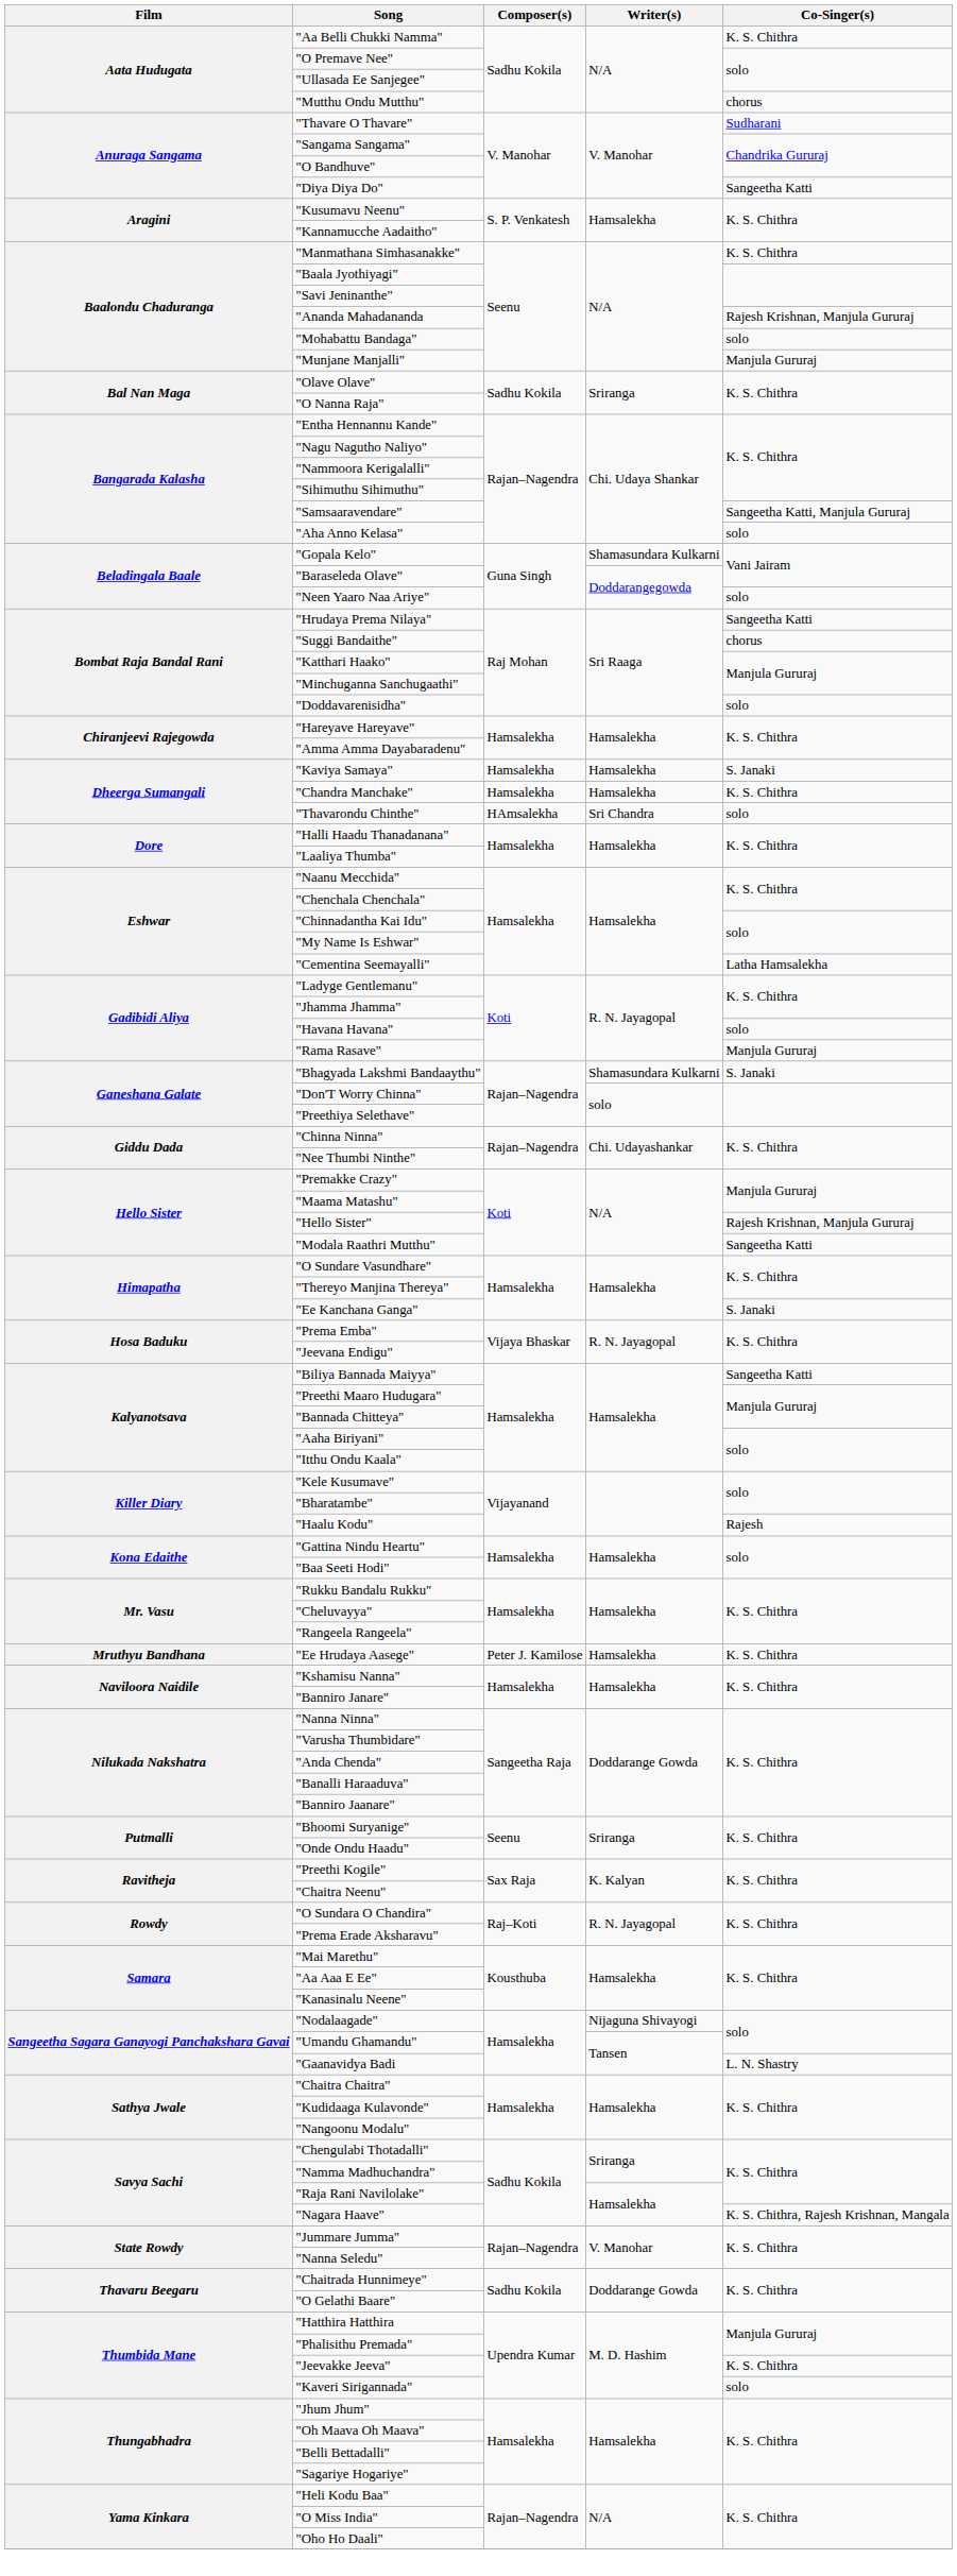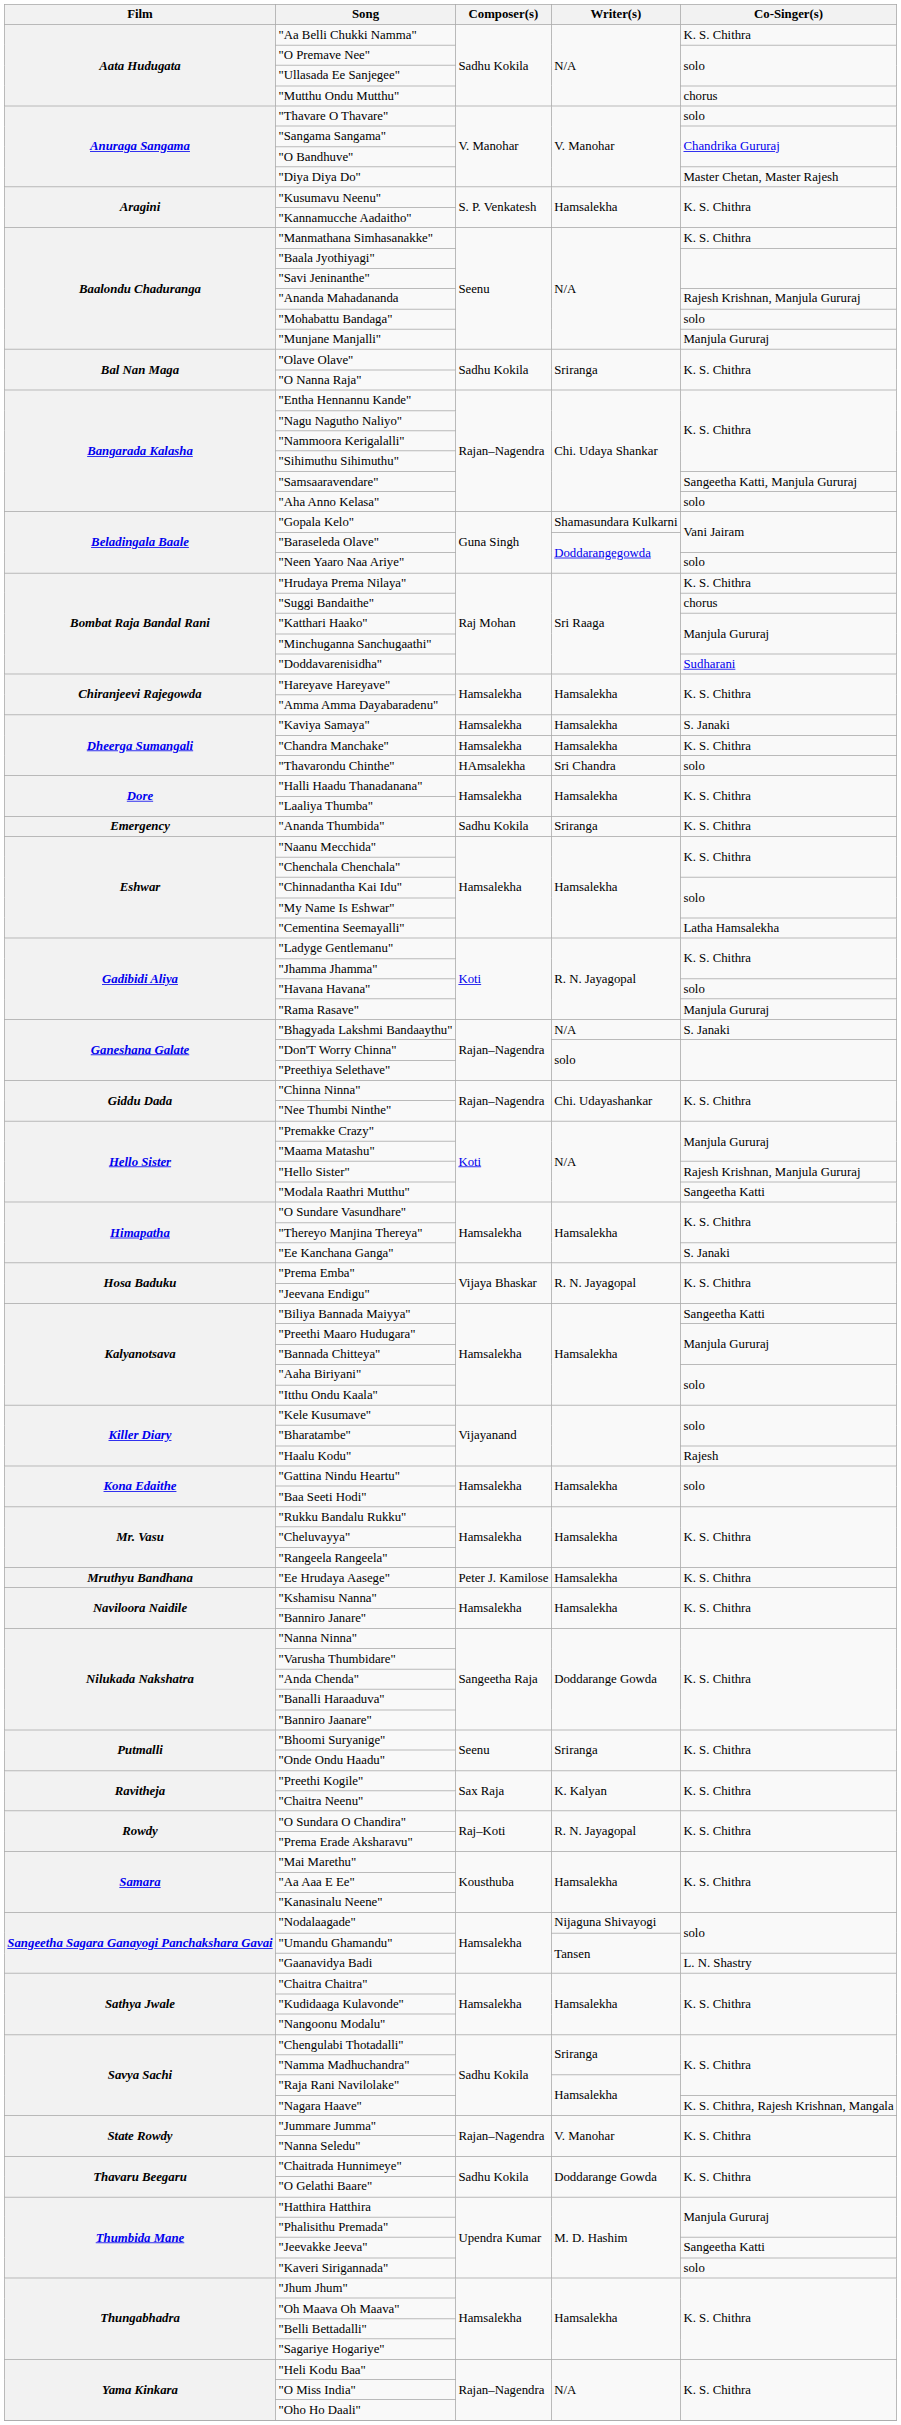 <table class="wikitable">
 <tr>
 <th>Film</th>
 <th>Song</th>
 <th>Composer(s)</th>
 <th>Writer(s)</th>
 <th>Co-Singer(s)</th>
 </tr>
 <tr>
 <th Rowspan=4><em>Aata Hudugata</em></th>
 <td>"Aa Belli Chukki Namma"</td>
 <td rowspan=4>Sadhu Kokila</td>
 <td rowspan=4>N/A</td>
 <td>K. S. Chithra</td>
 </tr>
 <tr>
 <td>"O Premave Nee"</td>
 <td Rowspan=2>solo</td>
 </tr>
 <tr>
 <td>"Ullasada Ee Sanjegee"</td>
 </tr>
 <tr>
 <td>"Mutthu Ondu Mutthu"</td>
 <td>chorus</td>
 </tr>
 <tr>
 <th Rowspan=4><em><a href='#'>Anuraga Sangama</a></em></th>
 <td>"Thavare O Thavare"</td>
 <td rowspan=4>V. Manohar</td>
 <td rowspan=4>V. Manohar</td>
-<td><a href='#'>Sudharani</a></td>
+<td>solo</td>
 </tr>
 <tr>
 <td>"Sangama Sangama"</td>
 <td rowspan=2><a href='#'>Chandrika Gururaj</a></td>
 </tr>
 <tr>
 <td>"O Bandhuve"</td>
 </tr>
 <tr>
 <td>"Diya Diya Do"</td>
-<td>Sangeetha Katti</td>
+<td>Master Chetan, Master Rajesh</td>
 </tr>
 <tr>
 <th scope="row" rowspan="2"><em>Aragini</em></th>
 <td>"Kusumavu Neenu"</td>
 <td rowspan=2>S. P. Venkatesh</td>
 <td rowspan=2>Hamsalekha</td>
 <td rowspan=2>K. S. Chithra</td>
 </tr>
 <tr>
 <td>"Kannamucche Aadaitho"</td>
 </tr>
 <tr>
 <th Rowspan=6><em>Baalondu Chaduranga</em></th>
 <td>"Manmathana Simhasanakke"</td>
 <td Rowspan=6>Seenu</td>
 <td Rowspan=6>N/A</td>
 <td rowpsan=3>K. S. Chithra</td>
 </tr>
 <tr>
 <td>"Baala Jyothiyagi"</td>
 </tr>
 <tr>
 <td>"Savi Jeninanthe"</td>
 </tr>
 <tr>
 <td>"Ananda Mahadananda</td>
 <td>Rajesh Krishnan, Manjula Gururaj</td>
 </tr>
 <tr>
 <td>"Mohabattu Bandaga"</td>
 <td>solo</td>
 </tr>
 <tr>
 <td>"Munjane Manjalli"</td>
 <td>Manjula Gururaj</td>
 </tr>
 <tr>
 <th scope="row" rowspan="2"><em>Bal Nan Maga</em></th>
 <td>"Olave Olave"</td>
 <td rowspan="2">Sadhu Kokila</td>
 <td rowspan="2">Sriranga</td>
 <td rowspan="2">K. S. Chithra</td>
 </tr>
 <tr>
 <td>"O Nanna Raja"</td>
 </tr>
 <tr>
 <th Rowspan=6><em><a href='#'>Bangarada Kalasha</a></em></th>
 <td>"Entha Hennannu Kande"</td>
 <td rowspan=6>Rajan–Nagendra</td>
 <td Rowspan=6>Chi. Udaya Shankar</td>
 <td rowspan=4>K. S. Chithra</td>
 </tr>
 <tr>
 <td>"Nagu Nagutho Naliyo"</td>
 </tr>
 <tr>
 <td>"Nammoora Kerigalalli"</td>
 </tr>
 <tr>
 <td>"Sihimuthu Sihimuthu"</td>
 </tr>
 <tr>
 <td>"Samsaaravendare"</td>
 <td>Sangeetha Katti, Manjula Gururaj</td>
 </tr>
 <tr>
 <td>"Aha Anno Kelasa"</td>
 <td>solo</td>
 </tr>
 <tr>
 <th Rowspan=3><em><a href='#'>Beladingala Baale</a></em></th>
 <td>"Gopala Kelo"</td>
 <td Rowspan=3>Guna Singh</td>
 <td>Shamasundara Kulkarni</td>
 <td rowspan=2>Vani Jairam</td>
 </tr>
 <tr>
 <td>"Baraseleda Olave"</td>
 <td rowspan=2><a href='#'>Doddarangegowda</a></td>
 </tr>
 <tr>
 <td>"Neen Yaaro Naa Ariye"</td>
 <td>solo</td>
 </tr>
 <tr>
 <th rowspan=5><em>Bombat Raja Bandal Rani</em></th>
 <td>"Hrudaya Prema Nilaya"</td>
 <td rowspan=5>Raj Mohan</td>
 <td rowspan=5>Sri Raaga</td>
-<td>Sangeetha Katti</td>
+<td>K. S. Chithra</td>
 </tr>
 <tr>
 <td>"Suggi Bandaithe"</td>
 <td>chorus</td>
 </tr>
 <tr>
 <td>"Katthari Haako"</td>
 <td rowspan=2>Manjula Gururaj</td>
 </tr>
 <tr>
 <td>"Minchuganna Sanchugaathi"</td>
 </tr>
 <tr>
 <td>"Doddavarenisidha"</td>
-<td>solo</td>
+<td><a href='#'>Sudharani</a></td>
 </tr>
 <tr>
 <th scope="row" rowspan="2"><em>Chiranjeevi Rajegowda</em></th>
 <td>"Hareyave Hareyave"</td>
 <td rowspan="2">Hamsalekha</td>
 <td rowspan="2">Hamsalekha</td>
 <td rowspan="2">K. S. Chithra</td>
 </tr>
 <tr>
 <td>"Amma Amma Dayabaradenu"</td>
 </tr>
 <tr>
 <th Rowspan=3><em><a href='#'>Dheerga Sumangali</a></em></th>
 <td>"Kaviya Samaya"</td>
 <td>Hamsalekha</td>
 <td>Hamsalekha</td>
 <td>S. Janaki</td>
 </tr>
 <tr>
 <td>"Chandra Manchake"</td>
 <td>Hamsalekha</td>
 <td>Hamsalekha</td>
 <td>K. S. Chithra</td>
 </tr>
 <tr>
 <td>"Thavarondu Chinthe"</td>
 <td>HAmsalekha</td>
 <td>Sri Chandra</td>
 <td>solo</td>
 </tr>
 <tr>
 <th scope="row" rowspan="2"><em><a href='#'>Dore</a></em></th>
 <td>"Halli Haadu Thanadanana"</td>
 <td rowspan=2>Hamsalekha</td>
 <td rowspan=2>Hamsalekha</td>
 <td rowspan="2">K. S. Chithra</td>
 </tr>
 <tr>
 <td>"Laaliya Thumba"</td>
+</tr>
+<tr>
+<th scope="row"><em>Emergency</em></th>
+<td>"Ananda Thumbida"</td>
+<td>Sadhu Kokila</td>
+<td>Sriranga</td>
+<td>K. S. Chithra</td>
 </tr>
 <tr>
 <th scope="row" rowspan=5><em>Eshwar</em></th>
 <td>"Naanu Mecchida"</td>
 <td rowspan=5>Hamsalekha</td>
 <td rowspan=5>Hamsalekha</td>
 <td rowspan="2">K. S. Chithra</td>
 </tr>
 <tr>
 <td>"Chenchala Chenchala"</td>
 </tr>
 <tr>
 <td>"Chinnadantha Kai Idu"</td>
 <td rowspan=2>solo</td>
 </tr>
 <tr>
 <td>"My Name Is Eshwar"</td>
 </tr>
 <tr>
 <td>"Cementina Seemayalli"</td>
 <td>Latha Hamsalekha</td>
 </tr>
 <tr>
 <th Rowspan=4><em><a href='#'>Gadibidi Aliya</a></em></th>
 <td>"Ladyge Gentlemanu"</td>
 <td rowspan="4"><a href='#'>Koti</a></td>
 <td rowspan="4">R. N. Jayagopal</td>
 <td rowspan="2">K. S. Chithra</td>
 </tr>
 <tr>
 <td>"Jhamma Jhamma"</td>
 </tr>
 <tr>
 <td>"Havana Havana"</td>
 <td>solo</td>
 </tr>
 <tr>
 <td>"Rama Rasave"</td>
 <td>Manjula Gururaj</td>
 </tr>
 <tr>
 <th Rowspan=3><em><a href='#'>Ganeshana Galate</a></em></th>
 <td>"Bhagyada Lakshmi Bandaaythu"</td>
 <td rowspan=3>Rajan–Nagendra</td>
-<td>Shamasundara Kulkarni</td>
+<td roespan=3>N/A</td>
 <td>S. Janaki</td>
 </tr>
 <tr>
 <td>"Don'T Worry Chinna"</td>
 <td rowspan=2>solo</td>
 </tr>
 <tr>
 <td>"Preethiya Selethave"</td>
 </tr>
 <tr>
 <th scope="row" rowspan="2"><em>Giddu Dada</em></th>
 <td>"Chinna Ninna"</td>
 <td rowspan="2">Rajan–Nagendra</td>
 <td rowspan=2>Chi. Udayashankar</td>
 <td rowspan="2">K. S. Chithra</td>
 </tr>
 <tr>
 <td>"Nee Thumbi Ninthe"</td>
 </tr>
 <tr>
 <th Rowspan=4><em><a href='#'>Hello Sister</a></em></th>
 <td>"Premakke Crazy"</td>
 <td rowspan="4"><a href='#'>Koti</a></td>
 <td rowspan="4">N/A</td>
 <td rowspan="2">Manjula Gururaj</td>
 </tr>
 <tr>
 <td>"Maama Matashu"</td>
 </tr>
 <tr>
 <td>"Hello Sister"</td>
 <td>Rajesh Krishnan, Manjula Gururaj</td>
 </tr>
 <tr>
 <td>"Modala Raathri Mutthu"</td>
 <td>Sangeetha Katti</td>
 </tr>
 <tr>
 <th scope="row" rowspan=3><em><a href='#'>Himapatha</a></em></th>
 <td>"O Sundare Vasundhare"</td>
 <td rowspan="3">Hamsalekha</td>
 <td rowspan="3">Hamsalekha</td>
 <td rowspan="2">K. S. Chithra</td>
 </tr>
 <tr>
 <td>"Thereyo Manjina Thereya"</td>
 </tr>
 <tr>
 <td>"Ee Kanchana Ganga"</td>
 <td>S. Janaki</td>
 </tr>
 <tr>
 <th scope="row" rowspan=2><em>Hosa Baduku</em></th>
 <td>"Prema Emba"</td>
 <td rowspan="2">Vijaya Bhaskar</td>
 <td rowspan=2>R. N. Jayagopal</td>
 <td rowspan="2">K. S. Chithra</td>
 </tr>
 <tr>
 <td>"Jeevana Endigu"</td>
 </tr>
 <tr>
 <th scope="row" rowspan=5><em>Kalyanotsava</em></th>
 <td>"Biliya Bannada Maiyya"</td>
 <td rowspan=5>Hamsalekha</td>
 <td rowspan=5>Hamsalekha</td>
 <td>Sangeetha Katti</td>
 </tr>
 <tr>
 <td>"Preethi Maaro Hudugara"</td>
 <td rowspan=2>Manjula Gururaj</td>
 </tr>
 <tr>
 <td>"Bannada Chitteya"</td>
 </tr>
 <tr>
 <td>"Aaha Biriyani"</td>
 <td rowspan=2>solo</td>
 </tr>
 <tr>
 <td>"Itthu Ondu Kaala"</td>
 </tr>
 <tr>
 <th Rowspan=3><em><a href='#'>Killer Diary</a></em></th>
 <td>"Kele Kusumave"</td>
 <td rowspan=3>Vijayanand</td>
 <td rowspan=3></td>
 <td Rowspan=2>solo</td>
 </tr>
 <tr>
 <td>"Bharatambe"</td>
 </tr>
 <tr>
 <td>"Haalu Kodu"</td>
 <td>Rajesh</td>
 </tr>
 <tr>
 <th Rowspan=2><em><a href='#'>Kona Edaithe</a></em></th>
 <td>"Gattina Nindu Heartu"</td>
 <td rowspan=2>Hamsalekha</td>
 <td rowspan=2>Hamsalekha</td>
 <td rowspan=2>solo</td>
 </tr>
 <tr>
 <td>"Baa Seeti Hodi"</td>
 </tr>
 <tr>
 <th scope="row" rowspan="3"><em>Mr. Vasu</em></th>
 <td>"Rukku Bandalu Rukku"</td>
 <td rowspan="3">Hamsalekha</td>
 <td rowspan="3">Hamsalekha</td>
 <td rowspan=3>K. S. Chithra</td>
 </tr>
 <tr>
 <td>"Cheluvayya"</td>
 </tr>
 <tr>
 <td>"Rangeela Rangeela"</td>
 </tr>
 <tr>
 <th scope="row"><em>Mruthyu Bandhana</em></th>
 <td>"Ee Hrudaya Aasege"</td>
 <td>Peter J. Kamilose</td>
 <td>Hamsalekha</td>
 <td>K. S. Chithra</td>
 </tr>
 <tr>
 <th scope="row" rowspan="2"><em>Naviloora Naidile</em></th>
 <td>"Kshamisu Nanna"</td>
 <td rowspan="2">Hamsalekha</td>
 <td rowspan="2">Hamsalekha</td>
 <td rowspan="2">K. S. Chithra</td>
 </tr>
 <tr>
 <td>"Banniro Janare"</td>
 </tr>
 <tr>
 <th scope="row" rowspan="5"><em>Nilukada Nakshatra</em></th>
 <td>"Nanna Ninna"</td>
 <td rowspan="5">Sangeetha Raja</td>
 <td rowspan="5">Doddarange Gowda</td>
 <td rowspan="5">K. S. Chithra</td>
 </tr>
 <tr>
 <td>"Varusha Thumbidare"</td>
 </tr>
 <tr>
 <td>"Anda Chenda"</td>
 </tr>
 <tr>
 <td>"Banalli Haraaduva"</td>
 </tr>
 <tr>
 <td>"Banniro Jaanare"</td>
 </tr>
 <tr>
 <th scope="row" rowspan="2"><em>Putmalli</em></th>
 <td>"Bhoomi Suryanige"</td>
 <td rowspan="2">Seenu</td>
 <td rowspan="2">Sriranga</td>
 <td rowspan="2">K. S. Chithra</td>
 </tr>
 <tr>
 <td>"Onde Ondu Haadu"</td>
 </tr>
 <tr>
 <th scope="row" rowspan="2"><em>Ravitheja</em></th>
 <td>"Preethi Kogile"</td>
 <td rowspan="2">Sax Raja</td>
 <td rowspan=2>K. Kalyan</td>
 <td rowspan="2">K. S. Chithra</td>
 </tr>
 <tr>
 <td>"Chaitra Neenu"</td>
 </tr>
 <tr>
 <th scope="row" rowspan="2"><em>Rowdy</em></th>
 <td>"O Sundara O Chandira"</td>
 <td rowspan="2">Raj–Koti</td>
 <td rowspan="2">R. N. Jayagopal</td>
 <td rowspan="2">K. S. Chithra</td>
 </tr>
 <tr>
 <td>"Prema Erade Aksharavu"</td>
 </tr>
 <tr>
 <th scope="row" rowspan="3"><em><a href='#'>Samara</a></em></th>
 <td>"Mai Marethu"</td>
 <td rowspan="3">Kousthuba</td>
 <td rowspan="3">Hamsalekha</td>
 <td rowspan="3">K. S. Chithra</td>
 </tr>
 <tr>
 <td>"Aa Aaa E Ee"</td>
 </tr>
 <tr>
 <td>"Kanasinalu Neene"</td>
 </tr>
 <tr>
 <th Rowspan=3><em><a href='#'>Sangeetha Sagara Ganayogi Panchakshara Gavai</a></em></th>
 <td>"Nodalaagade"</td>
 <td rowspan=3>Hamsalekha</td>
 <td>Nijaguna Shivayogi</td>
 <td rowspan=2>solo</td>
 </tr>
 <tr>
 <td>"Umandu Ghamandu"</td>
 <td Rowspan=2>Tansen</td>
 </tr>
 <tr>
 <td>"Gaanavidya Badi</td>
 <td>L. N. Shastry</td>
 </tr>
 <tr>
 <th scope="row" rowspan="3"><em>Sathya Jwale</em></th>
 <td>"Chaitra Chaitra"</td>
 <td rowspan="3">Hamsalekha</td>
 <td rowspan="3">Hamsalekha</td>
 <td rowspan="3">K. S. Chithra</td>
 </tr>
 <tr>
 <td>"Kudidaaga Kulavonde"</td>
 </tr>
 <tr>
 <td>"Nangoonu Modalu"</td>
 </tr>
 <tr>
 <th scope="row" rowspan="4"><em>Savya Sachi</em></th>
 <td>"Chengulabi Thotadalli"</td>
 <td rowspan="4">Sadhu Kokila</td>
 <td rowspan="2">Sriranga</td>
 <td rowspan="3">K. S. Chithra</td>
 </tr>
 <tr>
 <td>"Namma Madhuchandra"</td>
 </tr>
 <tr>
 <td>"Raja Rani Navilolake"</td>
 <td rowspan="2">Hamsalekha</td>
 </tr>
 <tr>
 <td>"Nagara Haave"</td>
 <td>K. S. Chithra, Rajesh Krishnan, Mangala</td>
 </tr>
 <tr>
 <th scope="row" rowspan="2"><em>State Rowdy</em></th>
 <td>"Jummare Jumma"</td>
 <td rowspan="2">Rajan–Nagendra</td>
 <td rowspan="2">V. Manohar</td>
 <td rowspan="2">K. S. Chithra</td>
 </tr>
 <tr>
 <td>"Nanna Seledu"</td>
 </tr>
 <tr>
 <th scope="row" rowspan="2"><em>Thavaru Beegaru</em></th>
 <td>"Chaitrada Hunnimeye"</td>
 <td rowspan=2>Sadhu Kokila</td>
 <td rowspan=2>Doddarange Gowda</td>
 <td rowspan="2">K. S. Chithra</td>
 </tr>
 <tr>
 <td>"O Gelathi Baare"</td>
 </tr>
 <tr>
 <th Rowspan=4><em><a href='#'>Thumbida Mane</a></em></th>
 <td>"Hatthira Hatthira</td>
 <td rowspan=4>Upendra Kumar</td>
 <td rowspan=4>M. D. Hashim</td>
 <td rowspan=2>Manjula Gururaj</td>
 </tr>
 <tr>
 <td>"Phalisithu Premada"</td>
 </tr>
 <tr>
 <td>"Jeevakke Jeeva"</td>
-<td>K. S. Chithra</td>
+<td>Sangeetha Katti</td>
 </tr>
 <tr>
 <td>"Kaveri Sirigannada"</td>
 <td>solo</td>
 </tr>
 <tr>
 <th scope="row" rowspan="4"><em>Thungabhadra</em></th>
 <td>"Jhum Jhum"</td>
 <td rowspan="4">Hamsalekha</td>
 <td rowspan="4">Hamsalekha</td>
 <td rowspan="4">K. S. Chithra</td>
 </tr>
 <tr>
 <td>"Oh Maava Oh Maava"</td>
 </tr>
 <tr>
 <td>"Belli Bettadalli"</td>
 </tr>
 <tr>
 <td>"Sagariye Hogariye"</td>
 </tr>
 <tr>
 <th Rowspan=3><em>Yama Kinkara</em></th>
 <td>"Heli Kodu Baa"</td>
 <td rowspan=3>Rajan–Nagendra</td>
 <td rowspan=3>N/A</td>
 <td rowspan=3>K. S. Chithra</td>
 </tr>
 <tr>
 <td>"O Miss India"</td>
 </tr>
 <tr>
 <td>"Oho Ho Daali"</td>
 </tr>
 <tr>
 </tr>
 </table>
